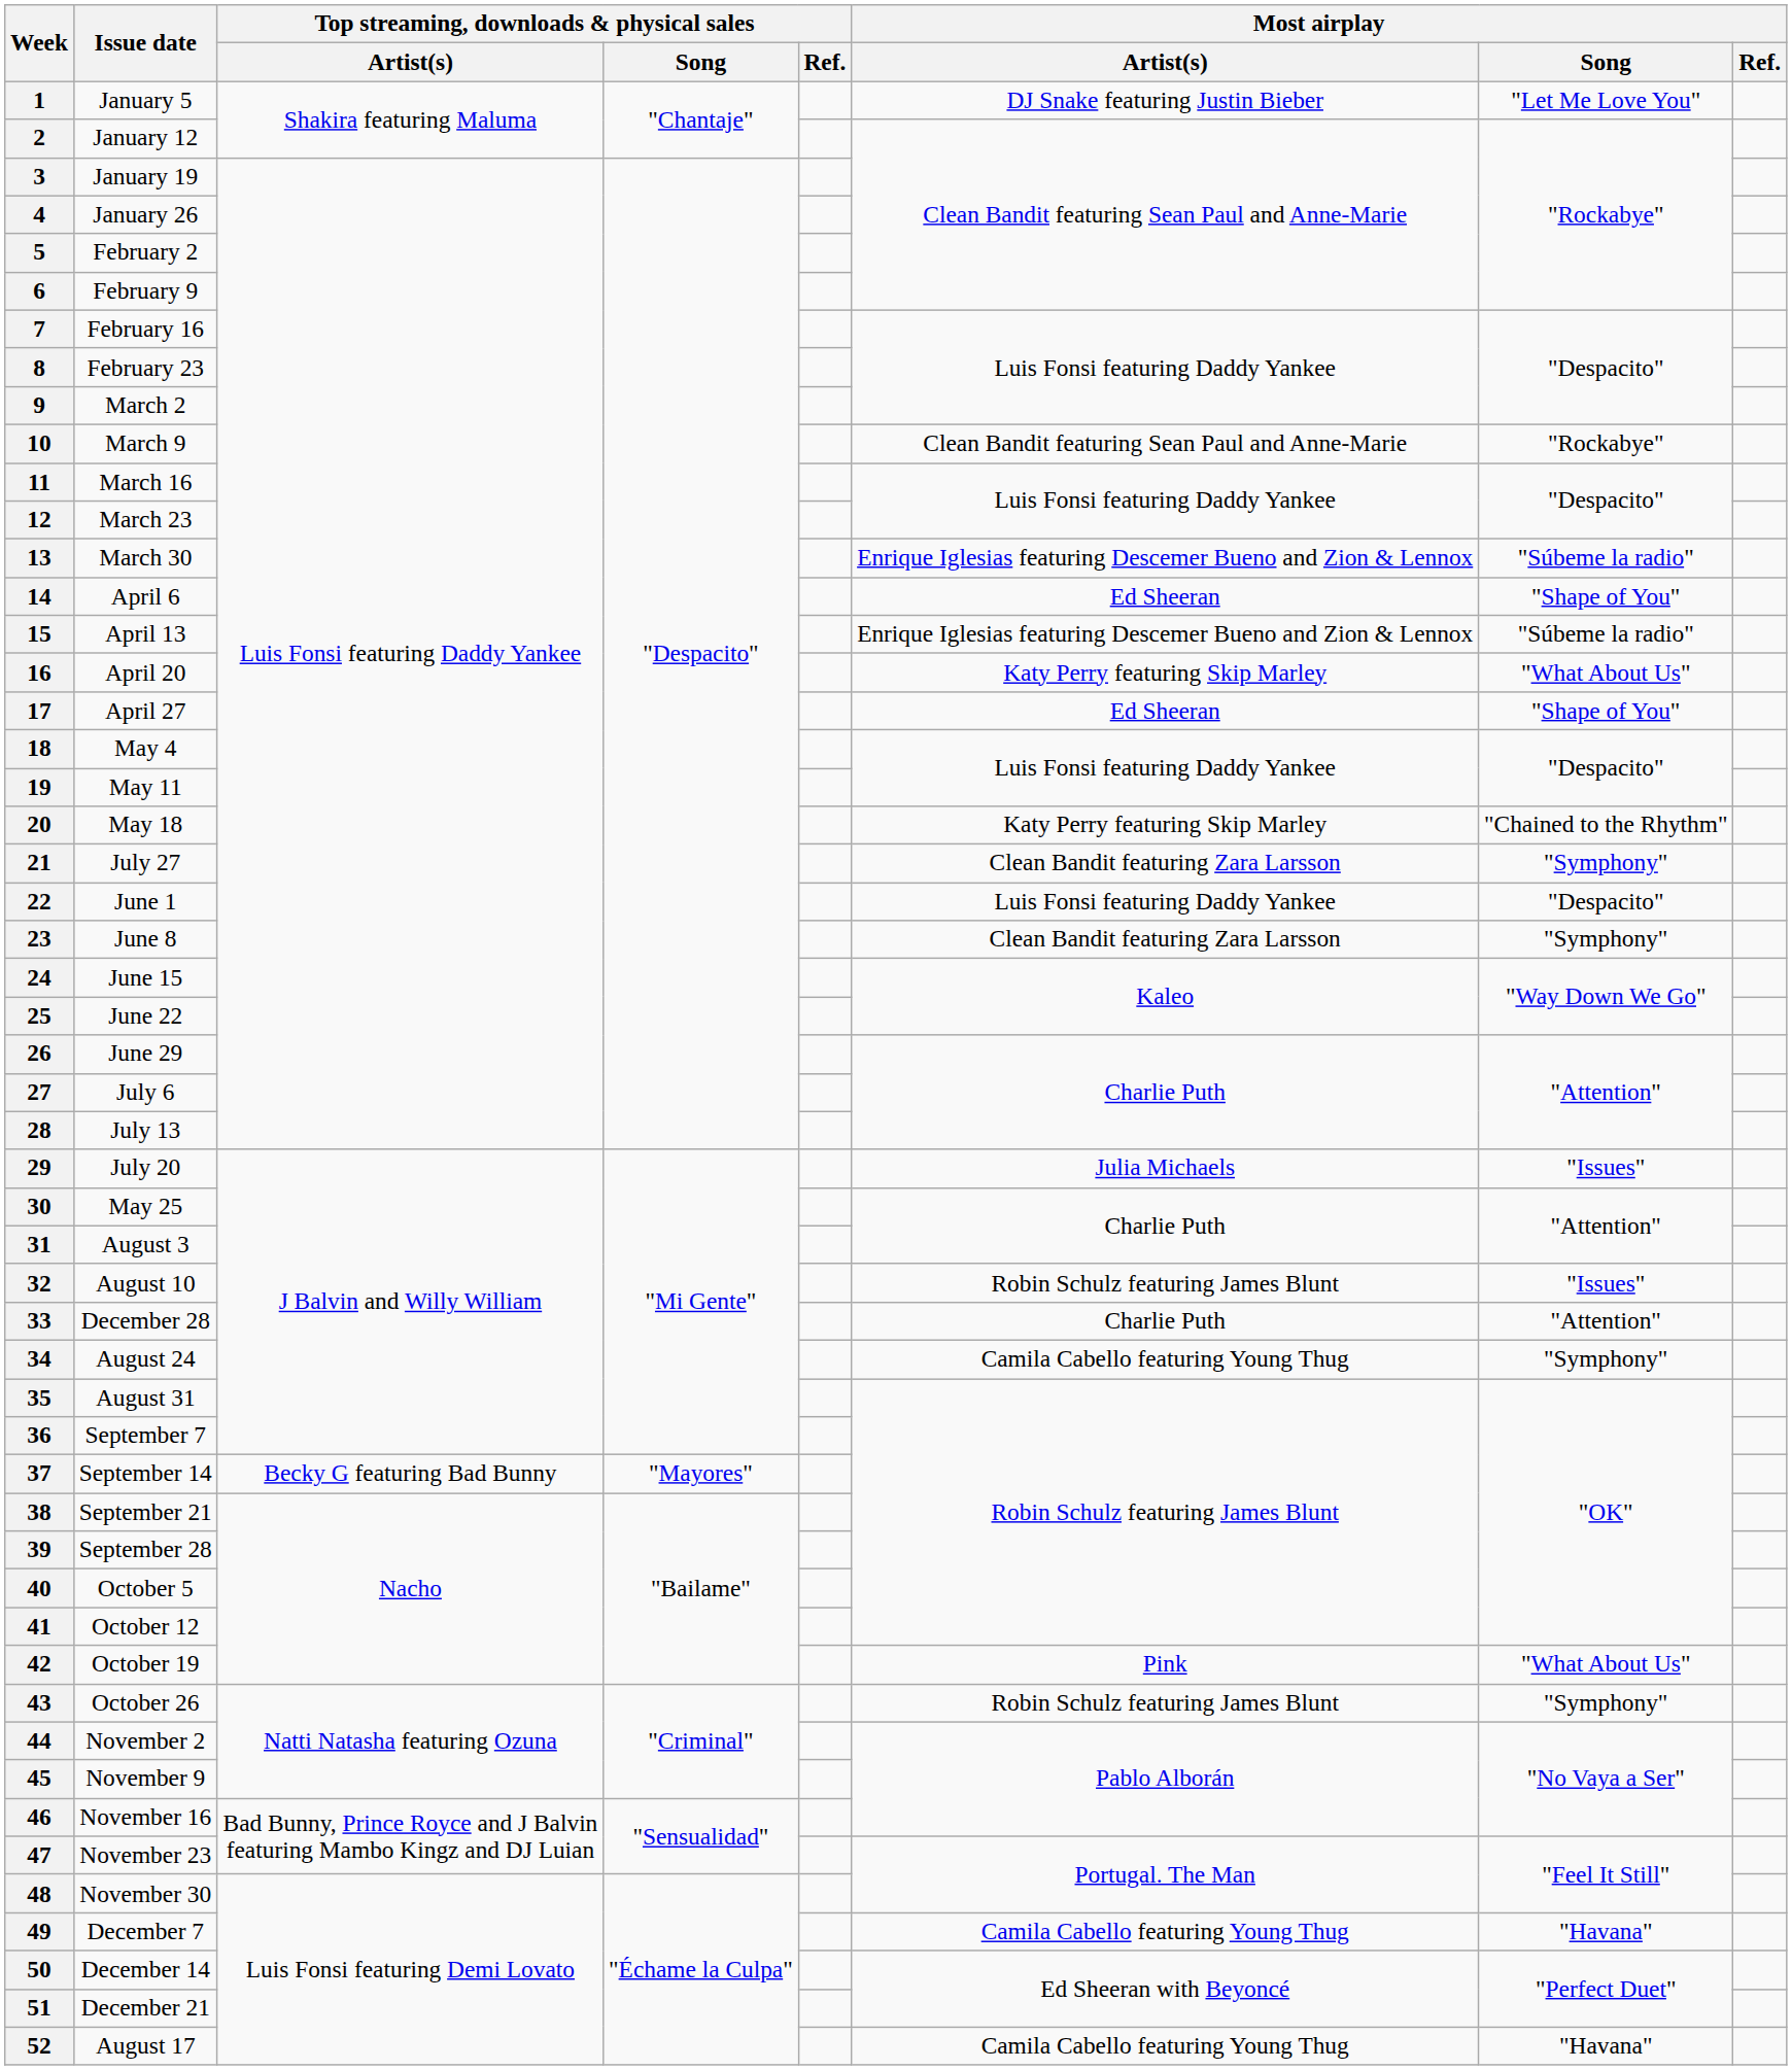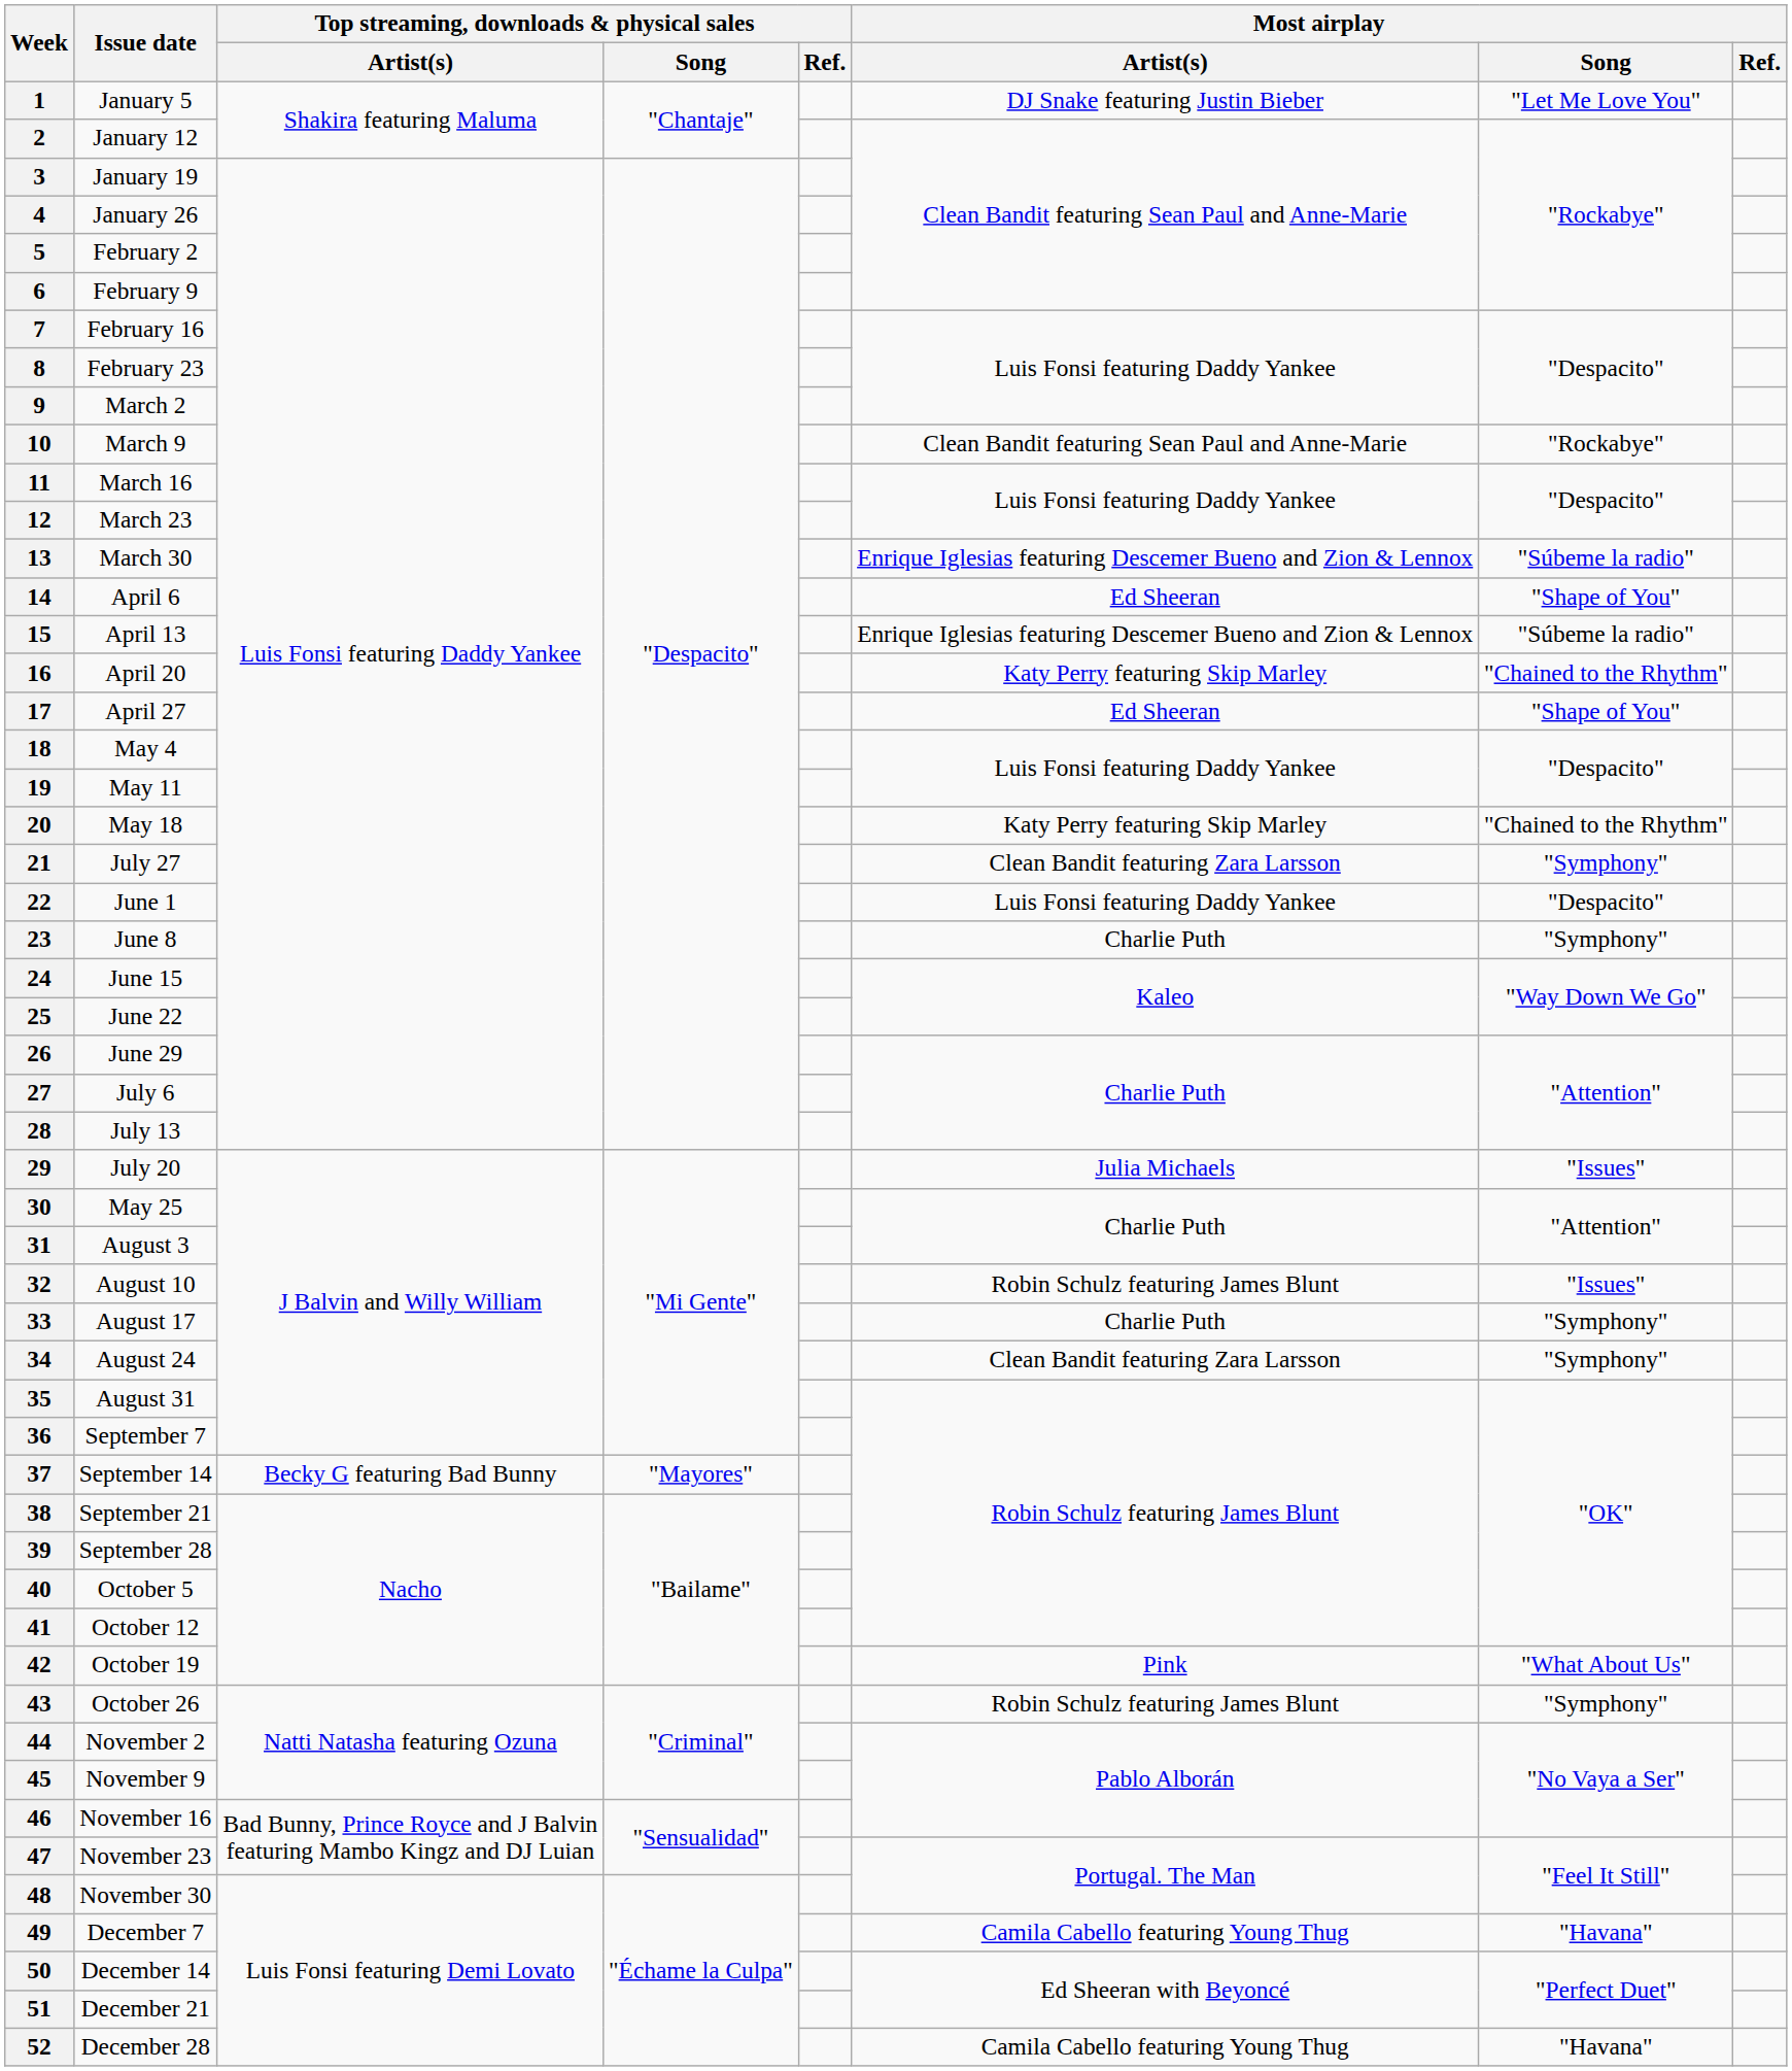 <table class="wikitable" style="text-align:center">
 <tr>
 <th rowspan="2">Week</th>
 <th rowspan="2">Issue date</th>
 <th colspan="3">Top streaming, downloads & physical sales</th>
 <th colspan="3">Most airplay</th>
 </tr>
 <tr>
 <th>Artist(s)</th>
 <th>Song</th>
 <th>Ref.</th>
 <th>Artist(s)</th>
 <th>Song</th>
 <th>Ref.</th>
 </tr>
 <tr>
 <th>1</th>
 <td>January 5</td>
 <td rowspan="2"><a href='#'>Shakira</a> featuring <a href='#'>Maluma</a></td>
 <td rowspan="2">"<a href='#'>Chantaje</a>"</td>
 <td></td>
 <td><a href='#'>DJ Snake</a> featuring <a href='#'>Justin Bieber</a></td>
 <td>"<a href='#'>Let Me Love You</a>"</td>
 <td></td>
 </tr>
 <tr>
 <th>2</th>
 <td>January 12</td>
 <td></td>
 <td rowspan="5"><a href='#'>Clean Bandit</a> featuring <a href='#'>Sean Paul</a> and <a href='#'>Anne-Marie</a></td>
 <td rowspan="5">"<a href='#'>Rockabye</a>"</td>
 <td></td>
 </tr>
 <tr>
 <th>3</th>
 <td>January 19</td>
 <td rowspan="26"><a href='#'>Luis Fonsi</a> featuring <a href='#'>Daddy Yankee</a></td>
 <td rowspan="26">"<a href='#'>Despacito</a>"</td>
 <td></td>
 <td></td>
 </tr>
 <tr>
 <th>4</th>
 <td>January 26</td>
 <td></td>
 <td></td>
 </tr>
 <tr>
 <th>5</th>
 <td>February 2</td>
 <td></td>
 <td></td>
 </tr>
 <tr>
 <th>6</th>
 <td>February 9</td>
 <td></td>
 <td></td>
 </tr>
 <tr>
 <th>7</th>
 <td>February 16</td>
 <td></td>
 <td rowspan="3">Luis Fonsi featuring Daddy Yankee</td>
 <td rowspan="3">"Despacito"</td>
 <td></td>
 </tr>
 <tr>
 <th>8</th>
 <td>February 23</td>
 <td></td>
 <td></td>
 </tr>
 <tr>
 <th>9</th>
 <td>March 2</td>
 <td></td>
 <td></td>
 </tr>
 <tr>
 <th>10</th>
 <td>March 9</td>
 <td></td>
 <td>Clean Bandit featuring Sean Paul and Anne-Marie</td>
 <td>"Rockabye"</td>
 <td></td>
 </tr>
 <tr>
 <th>11</th>
 <td>March 16</td>
 <td></td>
 <td rowspan="2">Luis Fonsi featuring Daddy Yankee</td>
 <td rowspan="2">"Despacito"</td>
 <td></td>
 </tr>
 <tr>
 <th>12</th>
 <td>March 23</td>
 <td></td>
 <td></td>
 </tr>
 <tr>
 <th>13</th>
 <td>March 30</td>
 <td></td>
 <td><a href='#'>Enrique Iglesias</a> featuring <a href='#'>Descemer Bueno</a> and <a href='#'>Zion & Lennox</a></td>
 <td>"<a href='#'>Súbeme la radio</a>"</td>
 <td></td>
 </tr>
 <tr>
 <th>14</th>
 <td>April 6</td>
 <td></td>
 <td><a href='#'>Ed Sheeran</a></td>
 <td>"<a href='#'>Shape of You</a>"</td>
 <td></td>
 </tr>
 <tr>
 <th>15</th>
 <td>April 13</td>
 <td></td>
 <td>Enrique Iglesias featuring Descemer Bueno and Zion & Lennox</td>
 <td>"Súbeme la radio"</td>
 <td></td>
 </tr>
 <tr>
 <th>16</th>
 <td>April 20</td>
 <td></td>
 <td><a href='#'>Katy Perry</a> featuring <a href='#'>Skip Marley</a></td>
-<td>"<a href='#'>What About Us</a>"</td>
+<td>"<a href='#'>Chained to the Rhythm</a>"</td>
 <td></td>
 </tr>
 <tr>
 <th>17</th>
 <td>April 27</td>
 <td></td>
 <td><a href='#'>Ed Sheeran</a></td>
 <td>"<a href='#'>Shape of You</a>"</td>
 <td></td>
 </tr>
 <tr>
 <th>18</th>
 <td>May 4</td>
 <td></td>
 <td rowspan="2">Luis Fonsi featuring Daddy Yankee</td>
 <td rowspan="2">"Despacito"</td>
 <td></td>
 </tr>
 <tr>
 <th>19</th>
 <td>May 11</td>
 <td></td>
 <td></td>
 </tr>
 <tr>
 <th>20</th>
 <td>May 18</td>
 <td></td>
 <td>Katy Perry featuring Skip Marley</td>
 <td>"Chained to the Rhythm"</td>
 <td></td>
 </tr>
 <tr>
 <th>21</th>
 <td>July 27</td>
 <td></td>
 <td>Clean Bandit featuring <a href='#'>Zara Larsson</a></td>
 <td>"<a href='#'>Symphony</a>"</td>
 <td></td>
 </tr>
 <tr>
 <th>22</th>
 <td>June 1</td>
 <td></td>
 <td>Luis Fonsi featuring Daddy Yankee</td>
 <td>"Despacito"</td>
 <td></td>
 </tr>
 <tr>
 <th>23</th>
 <td>June 8</td>
 <td></td>
-<td>Clean Bandit featuring Zara Larsson</td>
+<td>Charlie Puth</td>
 <td>"Symphony"</td>
 <td></td>
 </tr>
 <tr>
 <th>24</th>
 <td>June 15</td>
 <td></td>
 <td rowspan="2"><a href='#'>Kaleo</a></td>
 <td rowspan="2">"<a href='#'>Way Down We Go</a>"</td>
 <td></td>
 </tr>
 <tr>
 <th>25</th>
 <td>June 22</td>
 <td></td>
 <td></td>
 </tr>
 <tr>
 <th>26</th>
 <td>June 29</td>
 <td></td>
 <td rowspan="3"><a href='#'>Charlie Puth</a></td>
 <td rowspan="3">"<a href='#'>Attention</a>"</td>
 <td></td>
 </tr>
 <tr>
 <th>27</th>
 <td>July 6</td>
 <td></td>
 <td></td>
 </tr>
 <tr>
 <th>28</th>
 <td>July 13</td>
 <td></td>
 <td></td>
 </tr>
 <tr>
 <th>29</th>
 <td>July 20</td>
 <td rowspan="8"><a href='#'>J Balvin</a> and <a href='#'>Willy William</a></td>
 <td rowspan="8">"<a href='#'>Mi Gente</a>"</td>
 <td></td>
 <td><a href='#'>Julia Michaels</a></td>
 <td>"<a href='#'>Issues</a>"</td>
 <td></td>
 </tr>
 <tr>
 <th>30</th>
 <td>May 25</td>
 <td></td>
 <td rowspan="2">Charlie Puth</td>
 <td rowspan="2">"Attention"</td>
 <td></td>
 </tr>
 <tr>
 <th>31</th>
 <td>August 3</td>
 <td></td>
 <td></td>
 </tr>
 <tr>
 <th>32</th>
 <td>August 10</td>
 <td></td>
 <td>Robin Schulz featuring James Blunt</td>
 <td>"<a href='#'>Issues</a>"</td>
 <td></td>
 </tr>
 <tr>
 <th>33</th>
-<td>December 28</td>
+<td>August 17</td>
 <td></td>
 <td>Charlie Puth</td>
-<td>"Attention"</td>
+<td>"Symphony"</td>
 <td></td>
 </tr>
 <tr>
 <th>34</th>
 <td>August 24</td>
 <td></td>
-<td>Camila Cabello featuring Young Thug</td>
+<td>Clean Bandit featuring Zara Larsson</td>
 <td>"Symphony"</td>
 <td></td>
 </tr>
 <tr>
 <th>35</th>
 <td>August 31</td>
 <td></td>
 <td rowspan="7"><a href='#'>Robin Schulz</a> featuring <a href='#'>James Blunt</a></td>
 <td rowspan="7">"<a href='#'>OK</a>"</td>
 <td></td>
 </tr>
 <tr>
 <th>36</th>
 <td>September 7</td>
 <td></td>
 <td></td>
 </tr>
 <tr>
 <th>37</th>
 <td>September 14</td>
 <td><a href='#'>Becky G</a> featuring Bad Bunny</td>
 <td>"<a href='#'>Mayores</a>"</td>
 <td></td>
 <td></td>
 </tr>
 <tr>
 <th>38</th>
 <td>September 21</td>
 <td rowspan="5"><a href='#'>Nacho</a></td>
 <td rowspan="5">"Bailame"</td>
 <td></td>
 <td></td>
 </tr>
 <tr>
 <th>39</th>
 <td>September 28</td>
 <td></td>
 <td></td>
 </tr>
 <tr>
 <th>40</th>
 <td>October 5</td>
 <td></td>
 <td></td>
 </tr>
 <tr>
 <th>41</th>
 <td>October 12</td>
 <td></td>
 <td></td>
 </tr>
 <tr>
 <th>42</th>
 <td>October 19</td>
 <td></td>
 <td><a href='#'>Pink</a></td>
 <td>"<a href='#'>What About Us</a>"</td>
 <td></td>
 </tr>
 <tr>
 <th>43</th>
 <td>October 26</td>
 <td rowspan="3"><a href='#'>Natti Natasha</a> featuring <a href='#'>Ozuna</a></td>
 <td rowspan="3">"<a href='#'>Criminal</a>"</td>
 <td></td>
 <td>Robin Schulz featuring James Blunt</td>
 <td>"Symphony"</td>
 <td></td>
 </tr>
 <tr>
 <th>44</th>
 <td>November 2</td>
 <td></td>
 <td rowspan="3"><a href='#'>Pablo Alborán</a></td>
 <td rowspan="3">"<a href='#'>No Vaya a Ser</a>"</td>
 <td></td>
 </tr>
 <tr>
 <th>45</th>
 <td>November 9</td>
 <td></td>
 <td></td>
 </tr>
 <tr>
 <th>46</th>
 <td>November 16</td>
 <td rowspan="2">Bad Bunny, <a href='#'>Prince Royce</a> and J Balvin<br> featuring Mambo Kingz and DJ Luian</td>
 <td rowspan="2">"<a href='#'>Sensualidad</a>"</td>
 <td></td>
 <td></td>
 </tr>
 <tr>
 <th>47</th>
 <td>November 23</td>
 <td></td>
 <td rowspan="2"><a href='#'>Portugal. The Man</a></td>
 <td rowspan="2">"<a href='#'>Feel It Still</a>"</td>
 <td></td>
 </tr>
 <tr>
 <th>48</th>
 <td>November 30</td>
 <td rowspan="5">Luis Fonsi featuring <a href='#'>Demi Lovato</a></td>
 <td rowspan="5">"<a href='#'>Échame la Culpa</a>"</td>
 <td></td>
 <td></td>
 </tr>
 <tr>
 <th>49</th>
 <td>December 7</td>
 <td></td>
 <td><a href='#'>Camila Cabello</a> featuring <a href='#'>Young Thug</a></td>
 <td>"<a href='#'>Havana</a>"</td>
 <td></td>
 </tr>
 <tr>
 <th>50</th>
 <td>December 14</td>
 <td></td>
 <td rowspan="2">Ed Sheeran with <a href='#'>Beyoncé</a></td>
 <td rowspan="2">"<a href='#'>Perfect Duet</a>"</td>
 <td></td>
 </tr>
 <tr>
 <th>51</th>
 <td>December 21</td>
 <td></td>
 <td></td>
 </tr>
 <tr>
 <th>52</th>
-<td>August 17</td>
+<td>December 28</td>
 <td></td>
 <td>Camila Cabello featuring Young Thug</td>
 <td>"Havana"</td>
 <td></td>
 </tr>
 </table>
